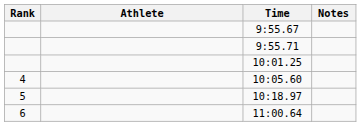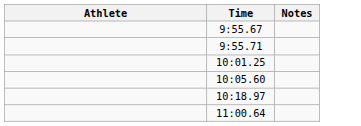 <table class="wikitable" style="text-align:center">
 <tr>
-<th width=40>Rank</th>
 <th width=250>Athlete</th>
 <th width=80>Time</th>
 <th width=50>Notes</th>
 </tr>
 <tr>
-<td></td>
 <td align=left></td>
 <td>9:55.67</td>
 <td></td>
 </tr>
 <tr>
-<td></td>
 <td align=left></td>
 <td>9:55.71</td>
 <td></td>
 </tr>
 <tr>
-<td></td>
 <td align=left></td>
 <td>10:01.25</td>
 <td></td>
 </tr>
 <tr>
-<td>4</td>
 <td align=left></td>
 <td>10:05.60</td>
 <td></td>
 </tr>
 <tr>
-<td>5</td>
 <td align=left></td>
 <td>10:18.97</td>
 <td></td>
 </tr>
 <tr>
-<td>6</td>
 <td align=left></td>
 <td>11:00.64</td>
 <td></td>
 </tr>
 </table>
